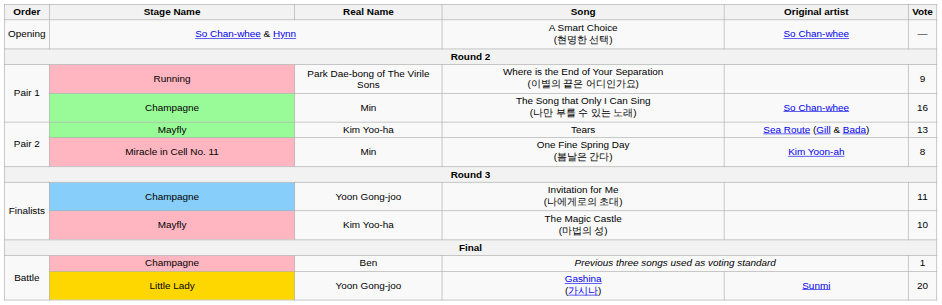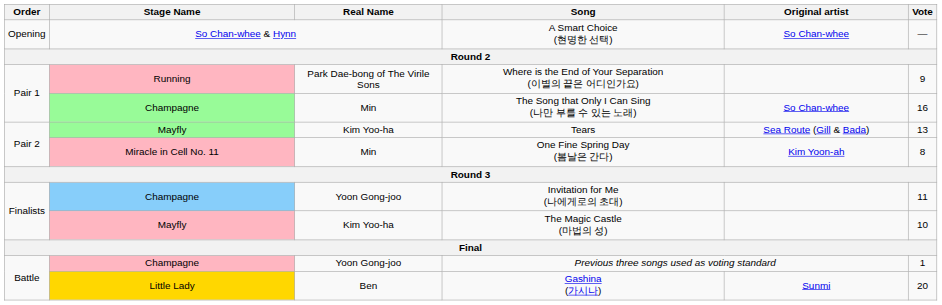 <table class="wikitable" style="text-align:center; width:95%;">
 <tr>
 <th style="width:1%;">Order</th>
 <th style="width:20%;">Stage Name</th>
 <th style="width:12%;">Real Name</th>
 <th style="width:23%;">Song</th>
 <th style="width:15%;">Original artist</th>
 <th style="width:1%;">Vote</th>
 </tr>
 <tr>
 <td>Opening</td>
 <td colspan=2><a href='#'>So Chan-whee</a> & <a href='#'>Hynn</a></td>
 <td>A Smart Choice<br>(현명한 선택)</td>
 <td><a href='#'>So Chan-whee</a></td>
 <td>—</td>
 </tr>
 <tr>
 <th colspan=6>Round 2</th>
 </tr>
 <tr>
 <td rowspan=2>Pair 1</td>
 <td bgcolor="lightpink">Running</td>
 <td>Park Dae-bong of The Virile Sons</td>
 <td>Where is the End of Your Separation<br>(이별의 끝은 어디인가요)</td>
 <td></td>
 <td>9</td>
 </tr>
 <tr>
 <td bgcolor="palegreen">Champagne</td>
 <td>Min</td>
 <td>The Song that Only I Can Sing<br>(나만 부를 수 있는 노래)</td>
 <td><a href='#'>So Chan-whee</a></td>
 <td>16</td>
 </tr>
 <tr>
 <td rowspan=2>Pair 2</td>
 <td bgcolor="palegreen">Mayfly</td>
 <td>Kim Yoo-ha</td>
 <td>Tears</td>
 <td><a href='#'>Sea Route</a> (<a href='#'>Gill</a> & <a href='#'>Bada</a>)</td>
 <td>13</td>
 </tr>
 <tr>
 <td bgcolor="lightpink">Miracle in Cell No. 11</td>
 <td>Min</td>
 <td>One Fine Spring Day<br>(봄날은 간다)</td>
 <td><a href='#'>Kim Yoon-ah</a></td>
 <td>8</td>
 </tr>
 <tr>
 <th colspan=6>Round 3</th>
 </tr>
 <tr>
 <td rowspan=2>Finalists</td>
 <td bgcolor="lightskyblue">Champagne</td>
 <td>Yoon Gong-joo</td>
 <td>Invitation for Me<br>(나에게로의 초대)</td>
 <td></td>
 <td>11</td>
 </tr>
 <tr>
 <td bgcolor="lightpink">Mayfly</td>
 <td>Kim Yoo-ha</td>
 <td>The Magic Castle<br>(마법의 성)</td>
 <td></td>
 <td>10</td>
 </tr>
 <tr>
 <th colspan=6>Final</th>
 </tr>
 <tr>
 <td rowspan=2>Battle</td>
 <td bgcolor="lightpink">Champagne</td>
-<td>Ben</td>
+<td>Yoon Gong-joo</td>
 <td colspan=2><em>Previous three songs used as voting standard</em></td>
 <td>1</td>
 </tr>
 <tr>
 <td bgcolor="gold">Little Lady</td>
-<td>Yoon Gong-joo</td>
+<td>Ben</td>
 <td><a href='#'>Gashina</a><br>(<a href='#'>가시나</a>)</td>
 <td><a href='#'>Sunmi</a></td>
 <td>20</td>
 </tr>
 </table>
